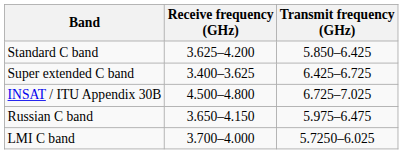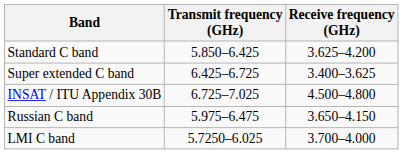 <table class="wikitable" style="text-align:center">
 <tr>
 <th scope="col">Band</th>
+<th scope="col">Transmit frequency<br>(GHz)</th>
 <th scope="col">Receive frequency<br>(GHz)</th>
-<th scope="col">Transmit frequency<br>(GHz)</th>
 </tr>
 <tr>
 <td style="text-align:left">Standard C band</td>
+<td>5.850–6.425</td>
 <td>3.625–4.200</td>
-<td>5.850–6.425</td>
 </tr>
 <tr>
 <td style="text-align:left">Super extended C band</td>
+<td>6.425–6.725</td>
 <td>3.400–3.625</td>
-<td>6.425–6.725</td>
 </tr>
 <tr>
 <td style="text-align:left"><a href='#'>INSAT</a> / ITU Appendix 30B</td>
+<td>6.725–7.025</td>
 <td>4.500–4.800</td>
-<td>6.725–7.025</td>
 </tr>
 <tr>
 <td style="text-align:left">Russian C band</td>
+<td>5.975–6.475</td>
 <td>3.650–4.150</td>
-<td>5.975–6.475</td>
 </tr>
 <tr>
 <td style="text-align:left">LMI C band</td>
+<td>5.7250–6.025</td>
 <td>3.700–4.000</td>
-<td>5.7250–6.025</td>
 </tr>
 </table>
